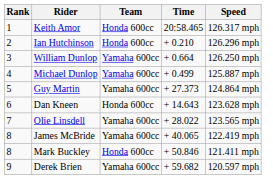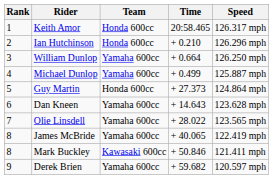 <table class="wikitable">
 <tr style="background:#efefef;">
 <th>Rank</th>
 <th>Rider</th>
 <th>Team</th>
 <th>Time</th>
 <th>Speed</th>
 </tr>
 <tr>
 <td>1</td>
 <td> <a href='#'>Keith Amor</a></td>
 <td><a href='#'>Honda</a> 600cc</td>
 <td>20:58.465</td>
 <td>126.317 mph</td>
 </tr>
 <tr>
 <td>2</td>
 <td> <a href='#'>Ian Hutchinson</a></td>
 <td><a href='#'>Honda</a> 600cc</td>
 <td>+ 0.210</td>
 <td>126.296 mph</td>
 </tr>
 <tr>
 <td>3</td>
 <td> <a href='#'>William Dunlop</a></td>
 <td><a href='#'>Yamaha</a> 600cc</td>
 <td>+ 0.664</td>
 <td>126.250 mph</td>
 </tr>
 <tr>
 <td>4</td>
 <td> <a href='#'>Michael Dunlop</a></td>
 <td><a href='#'>Yamaha</a> 600cc</td>
 <td>+ 0.499</td>
 <td>125.887 mph</td>
 </tr>
 <tr>
 <td>5</td>
 <td> <a href='#'>Guy Martin</a></td>
-<td>Yamaha 600cc</td>
+<td>Honda 600cc</td>
 <td>+ 27.373</td>
 <td>124.864 mph</td>
 </tr>
 <tr>
 <td>6</td>
 <td> Dan Kneen</td>
-<td>Honda 600cc</td>
+<td>Yamaha 600cc</td>
 <td>+ 14.643</td>
 <td>123.628 mph</td>
 </tr>
 <tr>
 <td>7</td>
 <td> <a href='#'>Olie Linsdell</a></td>
 <td>Yamaha 600cc</td>
 <td>+ 28.022</td>
 <td>123.565 mph</td>
 </tr>
 <tr>
 <td>8</td>
 <td> James McBride</td>
 <td>Yamaha 600cc</td>
 <td>+ 40.065</td>
 <td>122.419 mph</td>
 </tr>
 <tr>
 <td>8</td>
 <td> Mark Buckley</td>
-<td><a href='#'>Honda</a> 600cc</td>
+<td><a href='#'>Kawasaki</a> 600cc</td>
 <td>+ 50.846</td>
 <td>121.411 mph</td>
 </tr>
 <tr>
 <td>9</td>
 <td> Derek Brien</td>
 <td>Yamaha 600cc</td>
 <td>+ 59.682</td>
 <td>120.597 mph</td>
 </tr>
 </table>
